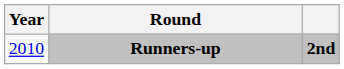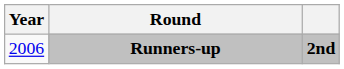 <table class="wikitable" style="text-align: center; font-size:90%">
 <tr>
 <th>Year</th>
 <th style="width:200px">Round</th>
 <th></th>
 </tr>
 <tr>
-<td><a href='#'>2010</a></td>
+<td><a href='#'>2006</a></td>
 <td bgcolor=Silver><strong>Runners-up</strong></td>
 <td bgcolor=Silver><strong>2nd</strong></td>
 </tr>
 </table>
